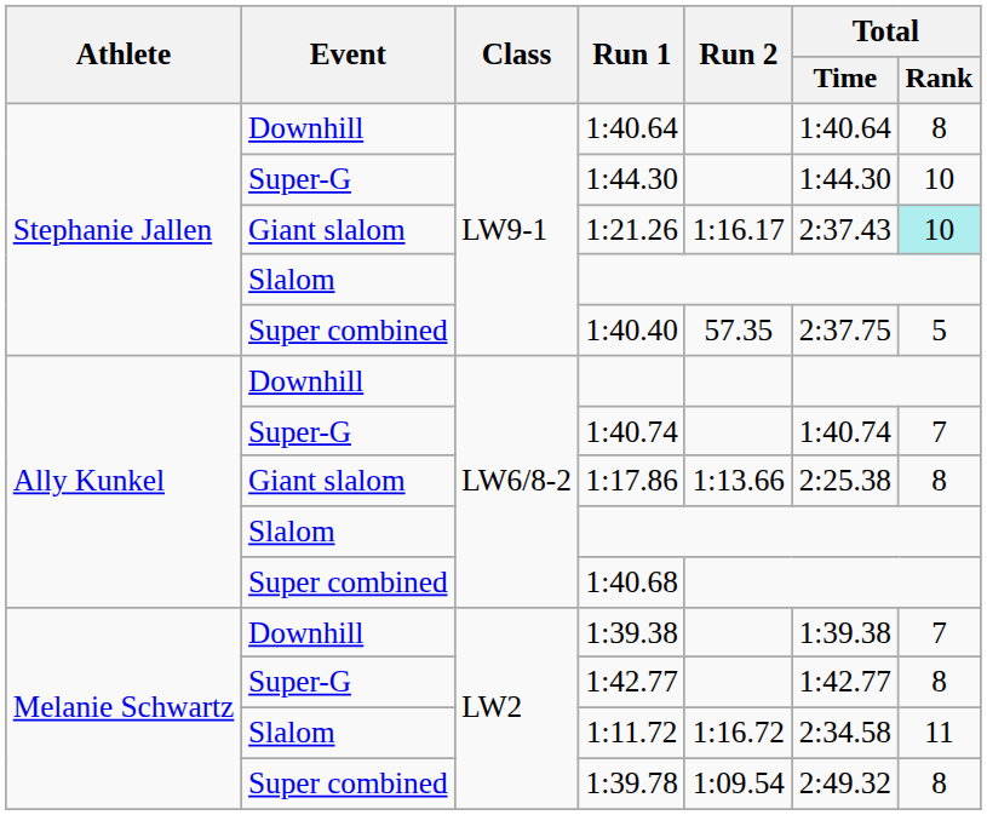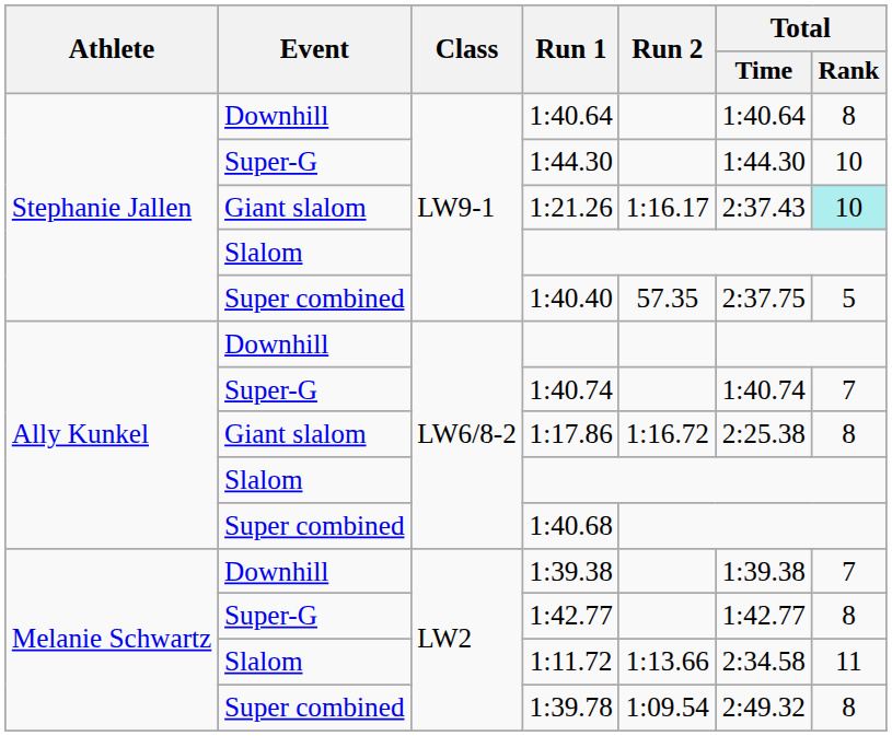 <table class="wikitable" style="font-size:90%">
 <tr>
 <th rowspan=2>Athlete</th>
 <th rowspan=2>Event</th>
 <th rowspan=2>Class</th>
 <th rowspan=2>Run 1</th>
 <th rowspan=2>Run 2</th>
 <th colspan=2>Total</th>
 </tr>
 <tr style="font-size:95%">
 <th>Time</th>
 <th>Rank</th>
 </tr>
 <tr align=center>
 <td align=left rowspan=5><a href='#'>Stephanie Jallen</a></td>
 <td align=left><a href='#'>Downhill</a></td>
 <td align=left rowspan=5>LW9-1</td>
 <td>1:40.64</td>
 <td></td>
 <td>1:40.64</td>
 <td>8</td>
 </tr>
 <tr align=center>
 <td align=left><a href='#'>Super-G</a></td>
 <td>1:44.30</td>
 <td></td>
 <td>1:44.30</td>
 <td>10</td>
 </tr>
 <tr align=center>
 <td align=left><a href='#'>Giant slalom</a></td>
 <td>1:21.26</td>
 <td>1:16.17</td>
 <td>2:37.43</td>
 <td style="background: paleturquoise;">10</td>
 </tr>
 <tr align=center>
 <td align=left><a href='#'>Slalom</a></td>
 <td colspan="4"></td>
 </tr>
 <tr align=center>
 <td align=left><a href='#'>Super combined</a></td>
 <td>1:40.40</td>
 <td>57.35</td>
 <td>2:37.75</td>
 <td>5</td>
 </tr>
 <tr align=center>
 <td align=left rowspan=5><a href='#'>Ally Kunkel</a></td>
 <td align=left><a href='#'>Downhill</a></td>
 <td align=left rowspan=5>LW6/8-2</td>
 <td></td>
 <td></td>
 <td colspan=2></td>
 </tr>
 <tr align=center>
 <td align=left><a href='#'>Super-G</a></td>
 <td>1:40.74</td>
 <td></td>
 <td>1:40.74</td>
 <td>7</td>
 </tr>
 <tr align=center>
 <td align=left><a href='#'>Giant slalom</a></td>
 <td>1:17.86</td>
-<td>1:13.66</td>
+<td>1:16.72</td>
 <td>2:25.38</td>
 <td>8</td>
 </tr>
 <tr align=center>
 <td align=left><a href='#'>Slalom</a></td>
 <td colspan="4"></td>
 </tr>
 <tr align=center>
 <td align=left><a href='#'>Super combined</a></td>
 <td>1:40.68</td>
 <td colspan="3"></td>
 </tr>
 <tr align=center>
 <td align=left rowspan=4><a href='#'>Melanie Schwartz</a></td>
 <td align=left><a href='#'>Downhill</a></td>
 <td align=left rowspan=4>LW2</td>
 <td>1:39.38</td>
 <td></td>
 <td>1:39.38</td>
 <td>7</td>
 </tr>
 <tr align=center>
 <td align=left><a href='#'>Super-G</a></td>
 <td>1:42.77</td>
 <td></td>
 <td>1:42.77</td>
 <td>8</td>
 </tr>
 <tr align=center>
 <td align=left><a href='#'>Slalom</a></td>
 <td>1:11.72</td>
-<td>1:16.72</td>
+<td>1:13.66</td>
 <td>2:34.58</td>
 <td>11</td>
 </tr>
 <tr align=center>
 <td align=left><a href='#'>Super combined</a></td>
 <td>1:39.78</td>
 <td>1:09.54</td>
 <td>2:49.32</td>
 <td>8</td>
 </tr>
 </table>
